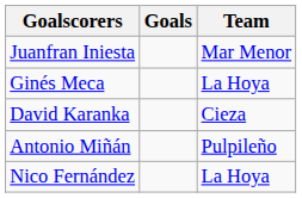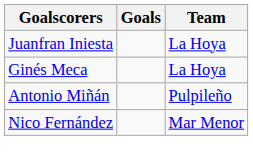 <table class="wikitable">
 <tr>
 <th>Goalscorers</th>
 <th>Goals</th>
 <th>Team</th>
 </tr>
 <tr>
 <td> <a href='#'>Juanfran Iniesta</a></td>
 <td></td>
-<td><a href='#'>Mar Menor</a></td>
+<td><a href='#'>La Hoya</a></td>
 </tr>
 <tr>
 <td> <a href='#'>Ginés Meca</a></td>
 <td></td>
 <td><a href='#'>La Hoya</a></td>
-</tr>
-<tr>
-<td> <a href='#'>David Karanka</a></td>
-<td></td>
-<td><a href='#'>Cieza</a></td>
 </tr>
 <tr>
 <td> <a href='#'>Antonio Miñán</a></td>
 <td></td>
 <td><a href='#'>Pulpileño</a></td>
 </tr>
 <tr>
 <td> <a href='#'>Nico Fernández</a></td>
 <td></td>
-<td><a href='#'>La Hoya</a></td>
+<td><a href='#'>Mar Menor</a></td>
 </tr>
 </table>
